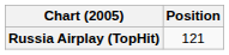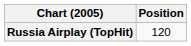 <table class="wikitable plainrowheaders" style="text-align:center">
 <tr>
 <th scope="col">Chart (2005)</th>
 <th scope="col">Position</th>
 </tr>
 <tr>
 <th scope="row">Russia Airplay (TopHit)</th>
-<td>121</td>
+<td>120</td>
 </tr>
 </table>
